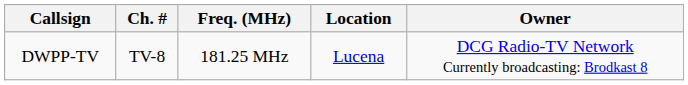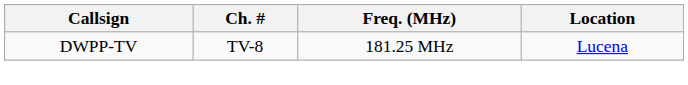 <table class="wikitable" style="width:100%; text-align:center;">
 <tr>
 <th>Callsign</th>
 <th>Ch. #</th>
 <th>Freq. (MHz)</th>
 <th>Location</th>
-<th>Owner</th>
 </tr>
 <tr>
 <td>DWPP-TV</td>
 <td>TV-8</td>
 <td>181.25 MHz</td>
 <td><a href='#'>Lucena</a></td>
-<td><a href='#'>DCG Radio-TV Network</a><br><small>Currently broadcasting: <a href='#'>Brodkast 8</a></small></td>
 </tr>
 </table>
